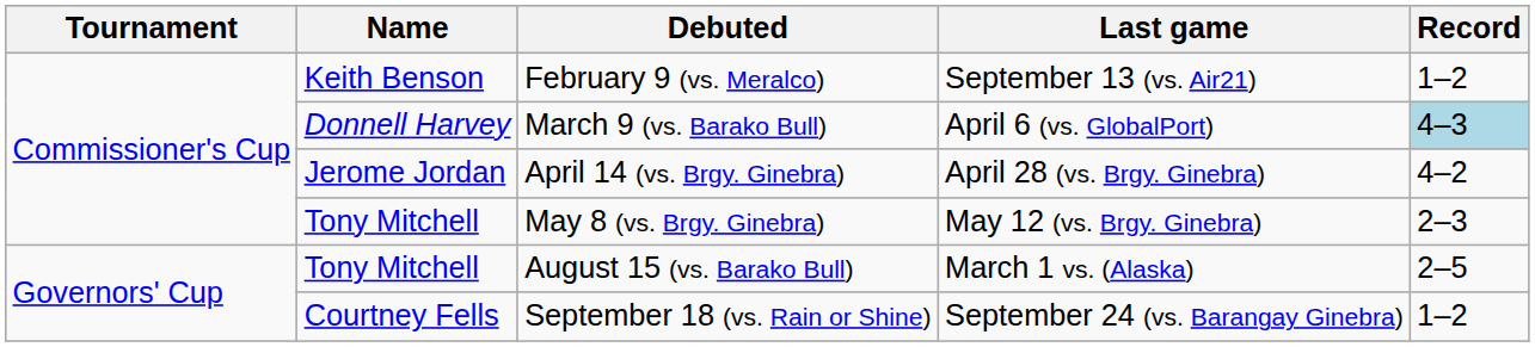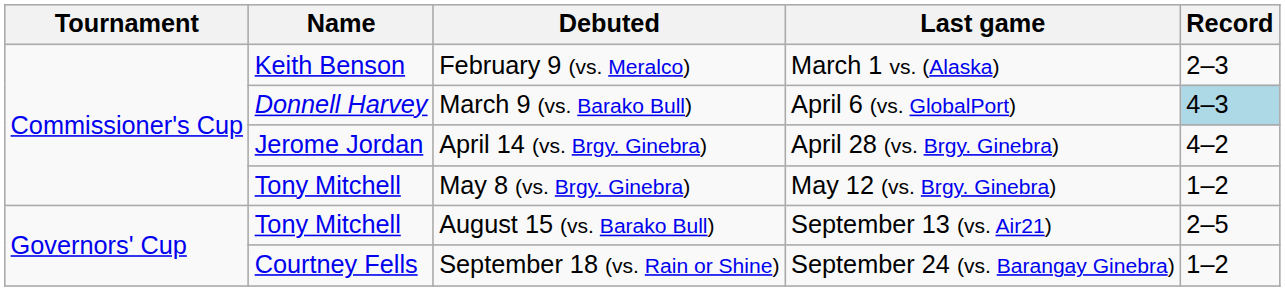 <table class="wikitable">
 <tr>
 <th>Tournament</th>
 <th>Name</th>
 <th>Debuted</th>
 <th>Last game</th>
 <th>Record</th>
 </tr>
 <tr>
 <td rowspan = 4><a href='#'>Commissioner's Cup</a></td>
 <td><a href='#'>Keith Benson</a></td>
 <td>February 9 <small>(vs. <a href='#'>Meralco</a>)</small></td>
-<td>September 13 <small>(vs. <a href='#'>Air21</a>)</small></td>
-<td>1–2</td>
+<td>March 1 <small>vs. (<a href='#'>Alaska</a>)</small></td>
+<td>2–3</td>
 </tr>
 <tr>
 <td><em><a href='#'>Donnell Harvey</a></em></td>
 <td>March 9 <small>(vs. <a href='#'>Barako Bull</a>)</small></td>
 <td>April 6 <small>(vs. <a href='#'>GlobalPort</a>)</small></td>
 <td style="background: lightblue;">4–3</td>
 </tr>
 <tr>
 <td><a href='#'>Jerome Jordan</a></td>
 <td>April 14 <small>(vs. <a href='#'>Brgy. Ginebra</a>)</small></td>
 <td>April 28 <small>(vs. <a href='#'>Brgy. Ginebra</a>)</small></td>
 <td>4–2</td>
 </tr>
 <tr>
 <td><a href='#'>Tony Mitchell</a></td>
 <td>May 8 <small>(vs. <a href='#'>Brgy. Ginebra</a>)</small></td>
 <td>May 12 <small>(vs. <a href='#'>Brgy. Ginebra</a>)</small></td>
-<td>2–3</td>
+<td>1–2</td>
 </tr>
 <tr>
 <td rowspan = 2><a href='#'>Governors' Cup</a></td>
 <td><a href='#'>Tony Mitchell</a></td>
 <td>August 15 <small>(vs. <a href='#'>Barako Bull</a>)</small></td>
-<td>March 1 <small>vs. (<a href='#'>Alaska</a>)</small></td>
+<td>September 13 <small>(vs. <a href='#'>Air21</a>)</small></td>
 <td>2–5</td>
 </tr>
 <tr>
 <td><a href='#'>Courtney Fells</a></td>
 <td>September 18 <small>(vs. <a href='#'>Rain or Shine</a>)</small></td>
 <td>September 24 <small>(vs. <a href='#'>Barangay Ginebra</a>)</small></td>
 <td>1–2</td>
 </tr>
 </table>
